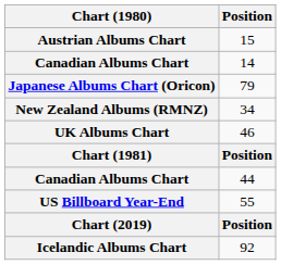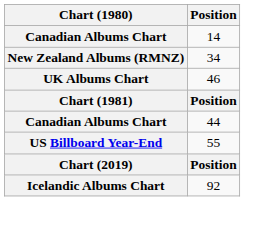 <table class="wikitable plainrowheaders sortable" style="text-align:center;">
 <tr>
 <th scope="col">Chart (1980)</th>
 <th scope="col">Position</th>
 </tr>
 <tr>
-<th scope="row">Austrian Albums Chart</th>
-<td>15</td>
-</tr>
-<tr>
 <th scope="row">Canadian Albums Chart</th>
 <td>14</td>
-</tr>
-<tr>
-<th scope="row"><a href='#'>Japanese Albums Chart</a> (Oricon)</th>
-<td>79</td>
 </tr>
 <tr>
 <th scope="row">New Zealand Albums (RMNZ)</th>
 <td>34</td>
 </tr>
 <tr>
 <th scope="row">UK Albums Chart</th>
 <td>46</td>
 </tr>
 <tr>
 <th>Chart (1981)</th>
 <th>Position</th>
 </tr>
 <tr>
 <th scope="row">Canadian Albums Chart</th>
 <td>44</td>
 </tr>
 <tr>
 <th scope="row">US <a href='#'>Billboard Year-End</a></th>
 <td>55</td>
 </tr>
 <tr>
 <th>Chart (2019)</th>
 <th>Position</th>
 </tr>
 <tr>
 <th scope="row">Icelandic Albums Chart</th>
 <td>92</td>
 </tr>
 </table>
